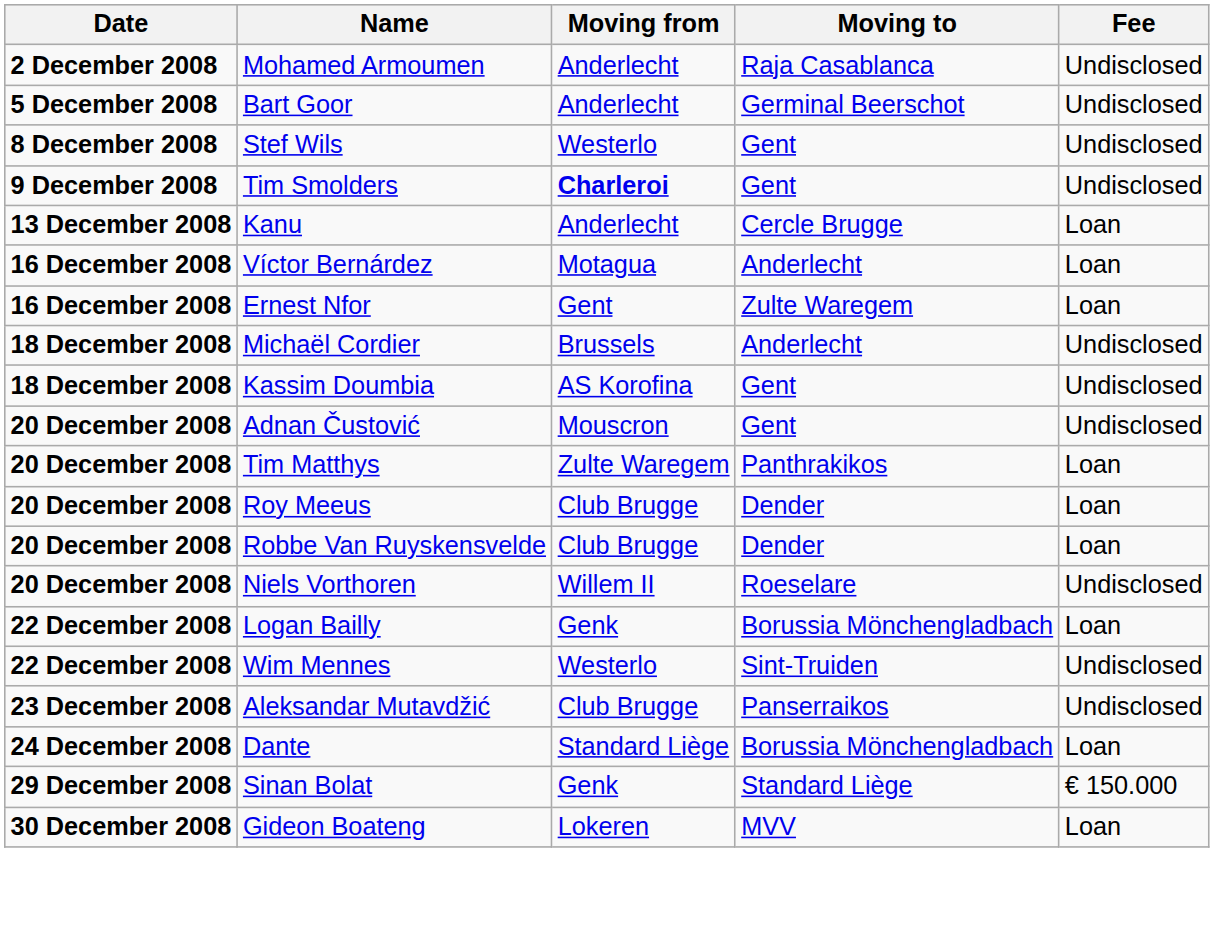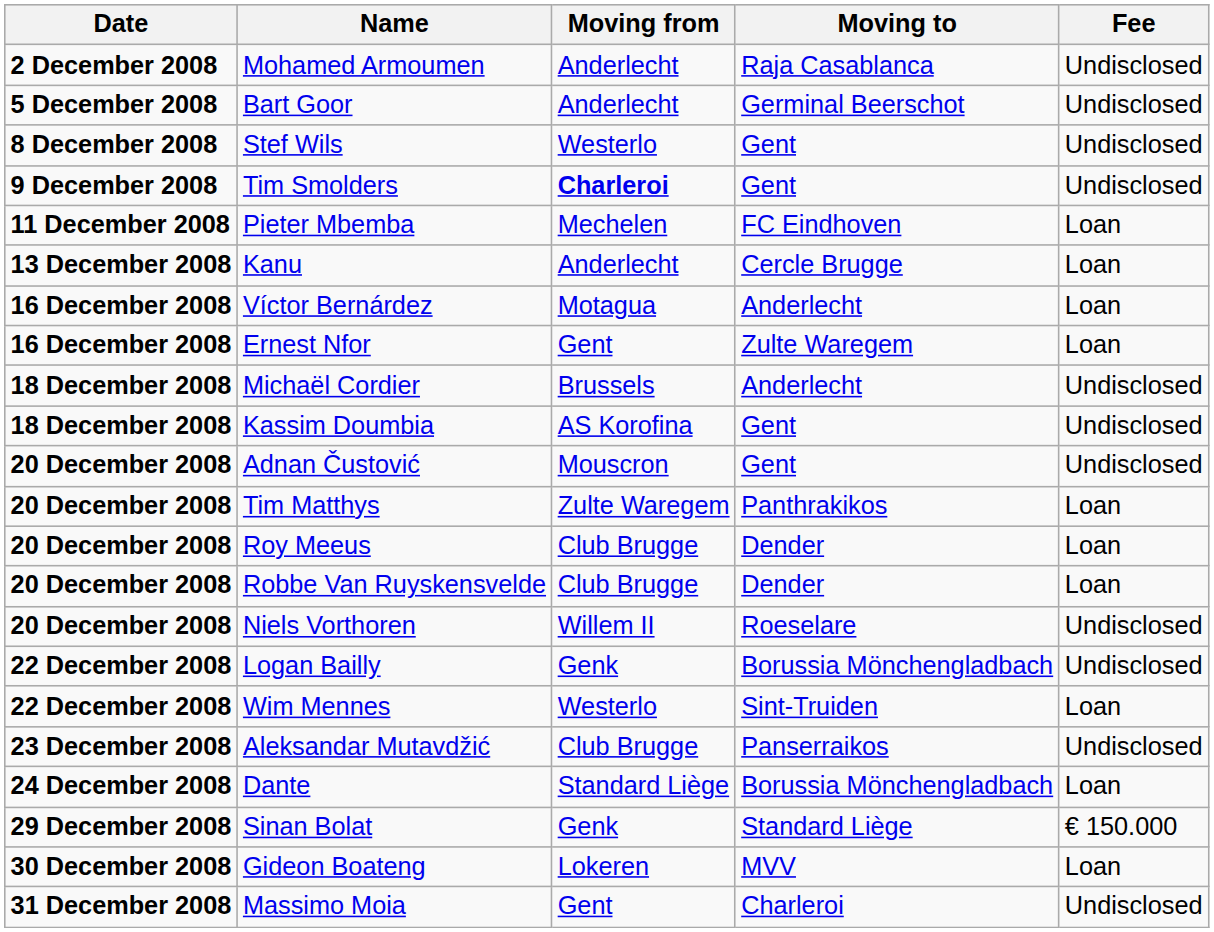 <table class="wikitable sortable">
 <tr>
 <th>Date</th>
 <th>Name</th>
 <th>Moving from</th>
 <th>Moving to</th>
 <th>Fee</th>
 </tr>
 <tr>
 <td><strong>2 December 2008</strong></td>
 <td> <a href='#'>Mohamed Armoumen</a></td>
 <td><a href='#'>Anderlecht</a></td>
 <td> <a href='#'>Raja Casablanca</a></td>
 <td>Undisclosed </td>
 </tr>
 <tr>
 <td><strong>5 December 2008</strong></td>
 <td><a href='#'>Bart Goor</a></td>
 <td><a href='#'>Anderlecht</a></td>
 <td><a href='#'>Germinal Beerschot</a></td>
 <td>Undisclosed </td>
 </tr>
 <tr>
 <td><strong>8 December 2008</strong></td>
 <td><a href='#'>Stef Wils</a></td>
 <td><a href='#'>Westerlo</a></td>
 <td><a href='#'>Gent</a></td>
 <td>Undisclosed </td>
 </tr>
 <tr>
 <td><strong>9 December 2008</strong></td>
 <td><a href='#'>Tim Smolders</a></td>
 <td><strong><a href='#'>Charleroi</a></strong></td>
 <td><a href='#'>Gent</a></td>
 <td>Undisclosed </td>
+</tr>
+<tr>
+<td><strong>11 December 2008</strong></td>
+<td><a href='#'>Pieter Mbemba</a></td>
+<td><a href='#'>Mechelen</a></td>
+<td> <a href='#'>FC Eindhoven</a></td>
+<td>Loan </td>
 </tr>
 <tr>
 <td><strong>13 December 2008</strong></td>
 <td> <a href='#'>Kanu</a></td>
 <td><a href='#'>Anderlecht</a></td>
 <td><a href='#'>Cercle Brugge</a></td>
 <td>Loan </td>
 </tr>
 <tr>
 <td><strong>16 December 2008</strong></td>
 <td> <a href='#'>Víctor Bernárdez</a></td>
 <td> <a href='#'>Motagua</a></td>
 <td><a href='#'>Anderlecht</a></td>
 <td>Loan </td>
 </tr>
 <tr>
 <td><strong>16 December 2008</strong></td>
 <td> <a href='#'>Ernest Nfor</a></td>
 <td><a href='#'>Gent</a></td>
 <td><a href='#'>Zulte Waregem</a></td>
 <td>Loan </td>
 </tr>
 <tr>
 <td><strong>18 December 2008</strong></td>
 <td><a href='#'>Michaël Cordier</a></td>
 <td><a href='#'>Brussels</a></td>
 <td><a href='#'>Anderlecht</a></td>
 <td>Undisclosed </td>
 </tr>
 <tr>
 <td><strong>18 December 2008</strong></td>
 <td> <a href='#'>Kassim Doumbia</a></td>
 <td> <a href='#'>AS Korofina</a></td>
 <td><a href='#'>Gent</a></td>
 <td>Undisclosed </td>
 </tr>
 <tr>
 <td><strong>20 December 2008</strong></td>
 <td> <a href='#'>Adnan Čustović</a></td>
 <td><a href='#'>Mouscron</a></td>
 <td><a href='#'>Gent</a></td>
 <td>Undisclosed </td>
 </tr>
 <tr>
 <td><strong>20 December 2008</strong></td>
 <td><a href='#'>Tim Matthys</a></td>
 <td><a href='#'>Zulte Waregem</a></td>
 <td> <a href='#'>Panthrakikos</a></td>
 <td>Loan </td>
 </tr>
 <tr>
 <td><strong>20 December 2008</strong></td>
 <td><a href='#'>Roy Meeus</a></td>
 <td><a href='#'>Club Brugge</a></td>
 <td><a href='#'>Dender</a></td>
 <td>Loan </td>
 </tr>
 <tr>
 <td><strong>20 December 2008</strong></td>
 <td><a href='#'>Robbe Van Ruyskensvelde</a></td>
 <td><a href='#'>Club Brugge</a></td>
 <td><a href='#'>Dender</a></td>
 <td>Loan </td>
 </tr>
 <tr>
 <td><strong>20 December 2008</strong></td>
 <td> <a href='#'>Niels Vorthoren</a></td>
 <td> <a href='#'>Willem II</a></td>
 <td><a href='#'>Roeselare</a></td>
 <td>Undisclosed </td>
 </tr>
 <tr>
 <td><strong>22 December 2008</strong></td>
 <td><a href='#'>Logan Bailly</a></td>
 <td><a href='#'>Genk</a></td>
 <td> <a href='#'>Borussia Mönchengladbach</a></td>
-<td>Loan </td>
+<td>Undisclosed </td>
 </tr>
 <tr>
 <td><strong>22 December 2008</strong></td>
 <td><a href='#'>Wim Mennes</a></td>
 <td><a href='#'>Westerlo</a></td>
 <td><a href='#'>Sint-Truiden</a></td>
-<td>Undisclosed </td>
+<td>Loan </td>
 </tr>
 <tr>
 <td><strong>23 December 2008</strong></td>
 <td> <a href='#'>Aleksandar Mutavdžić</a></td>
 <td><a href='#'>Club Brugge</a></td>
 <td> <a href='#'>Panserraikos</a></td>
 <td>Undisclosed </td>
 </tr>
 <tr>
 <td><strong>24 December 2008</strong></td>
 <td> <a href='#'>Dante</a></td>
 <td><a href='#'>Standard Liège</a></td>
 <td> <a href='#'>Borussia Mönchengladbach</a></td>
 <td>Loan </td>
 </tr>
 <tr>
 <td><strong>29 December 2008</strong></td>
 <td><a href='#'>Sinan Bolat</a></td>
 <td><a href='#'>Genk</a></td>
 <td><a href='#'>Standard Liège</a></td>
 <td>€ 150.000 </td>
 </tr>
 <tr>
 <td><strong>30 December 2008</strong></td>
 <td> <a href='#'>Gideon Boateng</a></td>
 <td><a href='#'>Lokeren</a></td>
 <td> <a href='#'>MVV</a></td>
 <td>Loan </td>
 </tr>
+<tr>
+<td><strong>31 December 2008</strong></td>
+<td><a href='#'>Massimo Moia</a></td>
+<td><a href='#'>Gent</a></td>
+<td><a href='#'>Charleroi</a></td>
+<td>Undisclosed </td>
+</tr>
 </table>
